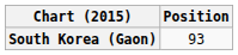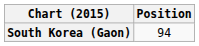 <table class="wikitable plainrowheaders" style="text-align:center">
 <tr>
 <th>Chart (2015)</th>
 <th>Position</th>
 </tr>
 <tr>
 <th scope="row">South Korea (Gaon)</th>
-<td>93</td>
+<td>94</td>
 </tr>
 </table>
